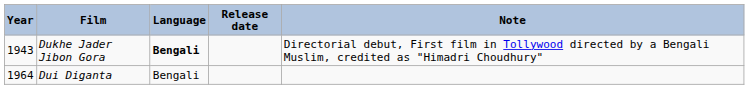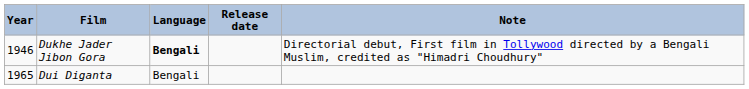 <table class="wikitable">
 <tr>
 <th style="background:#B0C4DE;">Year</th>
 <th style="background:#B0C4DE;">Film</th>
 <th style="background:#B0C4DE;">Language</th>
 <th style="background:#B0C4DE;">Release date</th>
 <th style="background:#B0C4DE;">Note</th>
 </tr>
 <tr>
-<td>1943</td>
+<td>1946</td>
 <td><em>Dukhe Jader Jibon Gora</em></td>
 <td><strong>Bengali</strong></td>
 <td></td>
 <td>Directorial debut, First film in <a href='#'>Tollywood</a> directed by a Bengali Muslim, credited as "Himadri Choudhury"</td>
 </tr>
 <tr>
-<td>1964</td>
+<td>1965</td>
 <td><em>Dui Diganta</em></td>
 <td>Bengali</td>
 <td></td>
 <td></td>
 </tr>
 </table>
